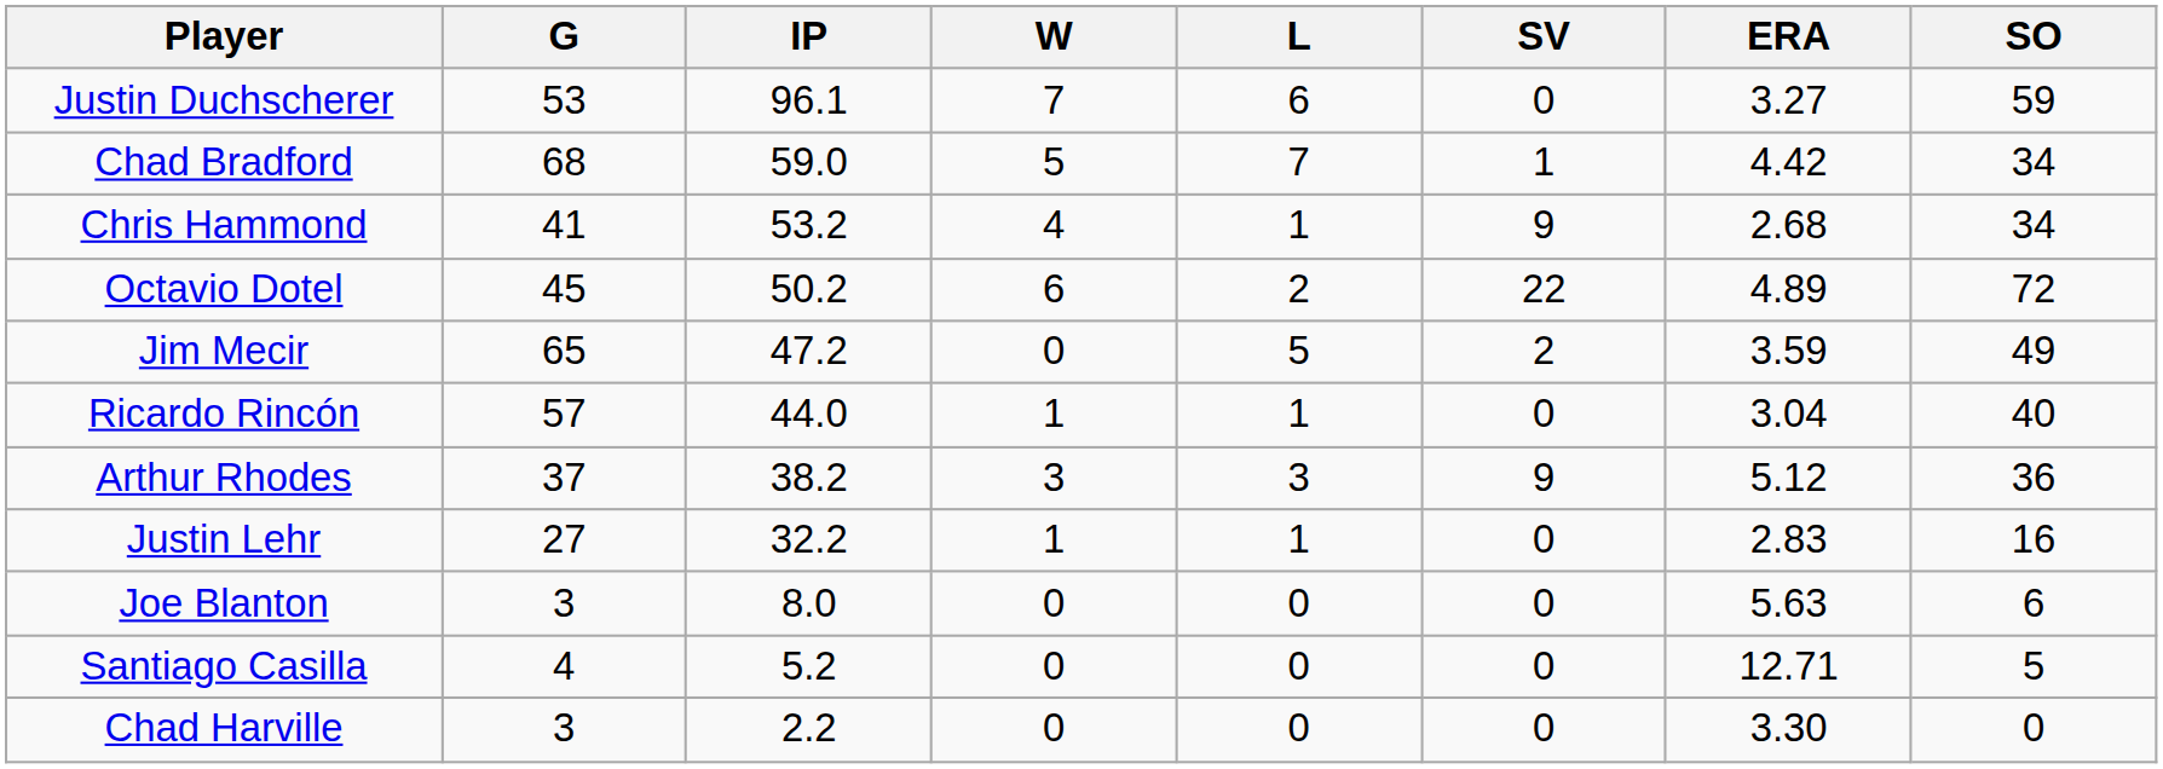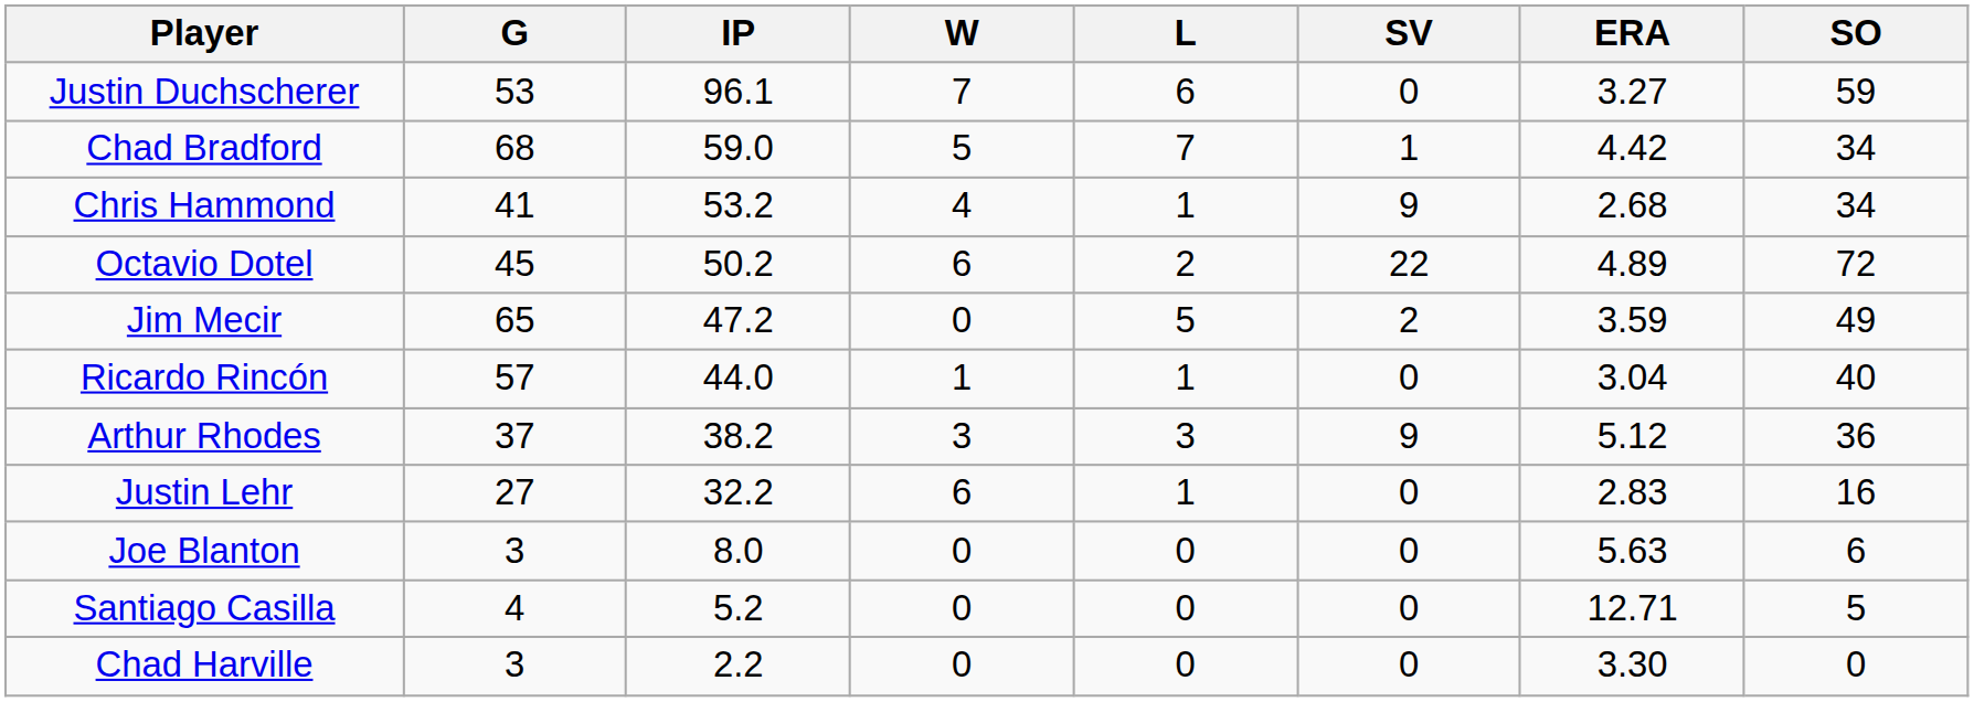 <table class="wikitable sortable">
 <tr>
 <th bgcolor="#DDDDFF" width="16%">Player</th>
 <th bgcolor="#DDDDFF" width="9%">G</th>
 <th bgcolor="#DDDDFF" width="9%">IP</th>
 <th bgcolor="#DDDDFF" width="9%">W</th>
 <th bgcolor="#DDDDFF" width="9%">L</th>
 <th bgcolor="#DDDDFF" width="9%">SV</th>
 <th bgcolor="#DDDDFF" width="9%">ERA</th>
 <th bgcolor="#DDDDFF" width="9%">SO</th>
 </tr>
 <tr align="center">
 <td><a href='#'>Justin Duchscherer</a></td>
 <td>53</td>
 <td>96.1</td>
 <td>7</td>
 <td>6</td>
 <td>0</td>
 <td>3.27</td>
 <td>59</td>
 </tr>
 <tr align="center">
 <td><a href='#'>Chad Bradford</a></td>
 <td>68</td>
 <td>59.0</td>
 <td>5</td>
 <td>7</td>
 <td>1</td>
 <td>4.42</td>
 <td>34</td>
 </tr>
 <tr align="center">
 <td><a href='#'>Chris Hammond</a></td>
 <td>41</td>
 <td>53.2</td>
 <td>4</td>
 <td>1</td>
 <td>9</td>
 <td>2.68</td>
 <td>34</td>
 </tr>
 <tr align="center">
 <td><a href='#'>Octavio Dotel</a></td>
 <td>45</td>
 <td>50.2</td>
 <td>6</td>
 <td>2</td>
 <td>22</td>
 <td>4.89</td>
 <td>72</td>
 </tr>
 <tr align="center">
 <td><a href='#'>Jim Mecir</a></td>
 <td>65</td>
 <td>47.2</td>
 <td>0</td>
 <td>5</td>
 <td>2</td>
 <td>3.59</td>
 <td>49</td>
 </tr>
 <tr align="center">
 <td><a href='#'>Ricardo Rincón</a></td>
 <td>57</td>
 <td>44.0</td>
 <td>1</td>
 <td>1</td>
 <td>0</td>
 <td>3.04</td>
 <td>40</td>
 </tr>
 <tr align="center">
 <td><a href='#'>Arthur Rhodes</a></td>
 <td>37</td>
 <td>38.2</td>
 <td>3</td>
 <td>3</td>
 <td>9</td>
 <td>5.12</td>
 <td>36</td>
 </tr>
 <tr align="center">
 <td><a href='#'>Justin Lehr</a></td>
 <td>27</td>
 <td>32.2</td>
-<td>1</td>
+<td>6</td>
 <td>1</td>
 <td>0</td>
 <td>2.83</td>
 <td>16</td>
 </tr>
 <tr align="center">
 <td><a href='#'>Joe Blanton</a></td>
 <td>3</td>
 <td>8.0</td>
 <td>0</td>
 <td>0</td>
 <td>0</td>
 <td>5.63</td>
 <td>6</td>
 </tr>
 <tr align="center">
 <td><a href='#'>Santiago Casilla</a></td>
 <td>4</td>
 <td>5.2</td>
 <td>0</td>
 <td>0</td>
 <td>0</td>
 <td>12.71</td>
 <td>5</td>
 </tr>
 <tr align="center">
 <td><a href='#'>Chad Harville</a></td>
 <td>3</td>
 <td>2.2</td>
 <td>0</td>
 <td>0</td>
 <td>0</td>
 <td>3.30</td>
 <td>0</td>
 </tr>
 </table>
